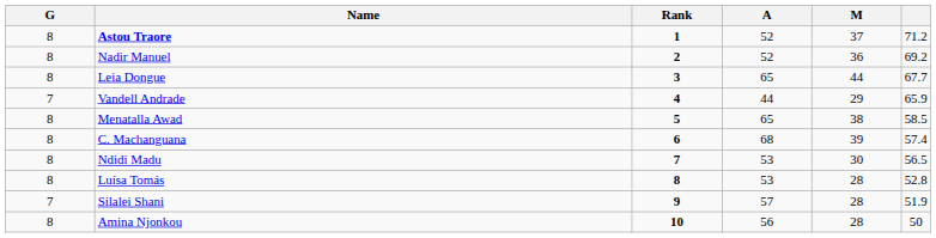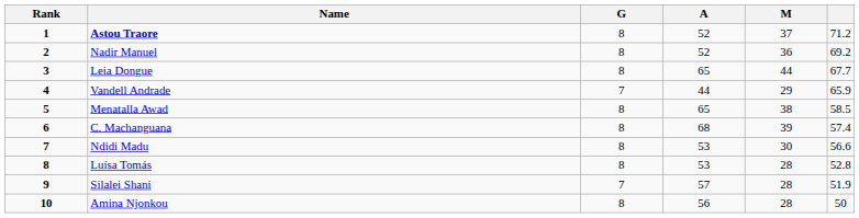 <table class="wikitable" style="width:90%;">
 <tr>
+<th style="width:10%;">Rank</th>
+<th style="width:60%;">Name</th>
 <th style="width:10%;">G</th>
-<th style="width:60%;">Name</th>
-<th style="width:10%;">Rank</th>
 <th style="width:10%;">A</th>
 <th style="width:10%;">M</th>
 <th style="width:10%;"></th>
 </tr>
 <tr align=center>
+<td><strong>1</strong></td>
+<td align=left> <strong><a href='#'>Astou Traore</a></strong></td>
 <td>8</td>
-<td align=left> <strong><a href='#'>Astou Traore</a></strong></td>
-<td><strong>1</strong></td>
 <td>52</td>
 <td>37</td>
 <td>71.2</td>
 </tr>
 <tr align=center>
+<td><strong>2</strong></td>
+<td align=left> <a href='#'>Nadir Manuel</a></td>
 <td>8</td>
-<td align=left> <a href='#'>Nadir Manuel</a></td>
-<td><strong>2</strong></td>
 <td>52</td>
 <td>36</td>
 <td>69.2</td>
 </tr>
 <tr align=center>
+<td><strong>3</strong></td>
+<td align=left> <a href='#'>Leia Dongue</a></td>
 <td>8</td>
-<td align=left> <a href='#'>Leia Dongue</a></td>
-<td><strong>3</strong></td>
 <td>65</td>
 <td>44</td>
 <td>67.7</td>
 </tr>
 <tr align=center>
+<td><strong>4</strong></td>
+<td align=left> <a href='#'>Vandell Andrade</a></td>
 <td>7</td>
-<td align=left> <a href='#'>Vandell Andrade</a></td>
-<td><strong>4</strong></td>
 <td>44</td>
 <td>29</td>
 <td>65.9</td>
 </tr>
 <tr align=center>
+<td><strong>5</strong></td>
+<td align=left> <a href='#'>Menatalla Awad</a></td>
 <td>8</td>
-<td align=left> <a href='#'>Menatalla Awad</a></td>
-<td><strong>5</strong></td>
 <td>65</td>
 <td>38</td>
 <td>58.5</td>
 </tr>
 <tr align=center>
+<td><strong>6</strong></td>
+<td align=left> <a href='#'>C. Machanguana</a></td>
 <td>8</td>
-<td align=left> <a href='#'>C. Machanguana</a></td>
-<td><strong>6</strong></td>
 <td>68</td>
 <td>39</td>
 <td>57.4</td>
 </tr>
 <tr align=center>
+<td><strong>7</strong></td>
+<td align=left> <a href='#'>Ndidi Madu</a></td>
 <td>8</td>
-<td align=left> <a href='#'>Ndidi Madu</a></td>
-<td><strong>7</strong></td>
 <td>53</td>
 <td>30</td>
-<td>56.5</td>
+<td>56.6</td>
 </tr>
 <tr align=center>
+<td><strong>8</strong></td>
+<td align=left> <a href='#'>Luísa Tomás</a></td>
 <td>8</td>
-<td align=left> <a href='#'>Luísa Tomás</a></td>
-<td><strong>8</strong></td>
 <td>53</td>
 <td>28</td>
 <td>52.8</td>
 </tr>
 <tr align=center>
+<td><strong>9</strong></td>
+<td align=left> <a href='#'>Silalei Shani</a></td>
 <td>7</td>
-<td align=left> <a href='#'>Silalei Shani</a></td>
-<td><strong>9</strong></td>
 <td>57</td>
 <td>28</td>
 <td>51.9</td>
 </tr>
 <tr align=center>
+<td><strong>10</strong></td>
+<td align=left> <a href='#'>Amina Njonkou</a></td>
 <td>8</td>
-<td align=left> <a href='#'>Amina Njonkou</a></td>
-<td><strong>10</strong></td>
 <td>56</td>
 <td>28</td>
 <td>50</td>
 </tr>
 </table>
